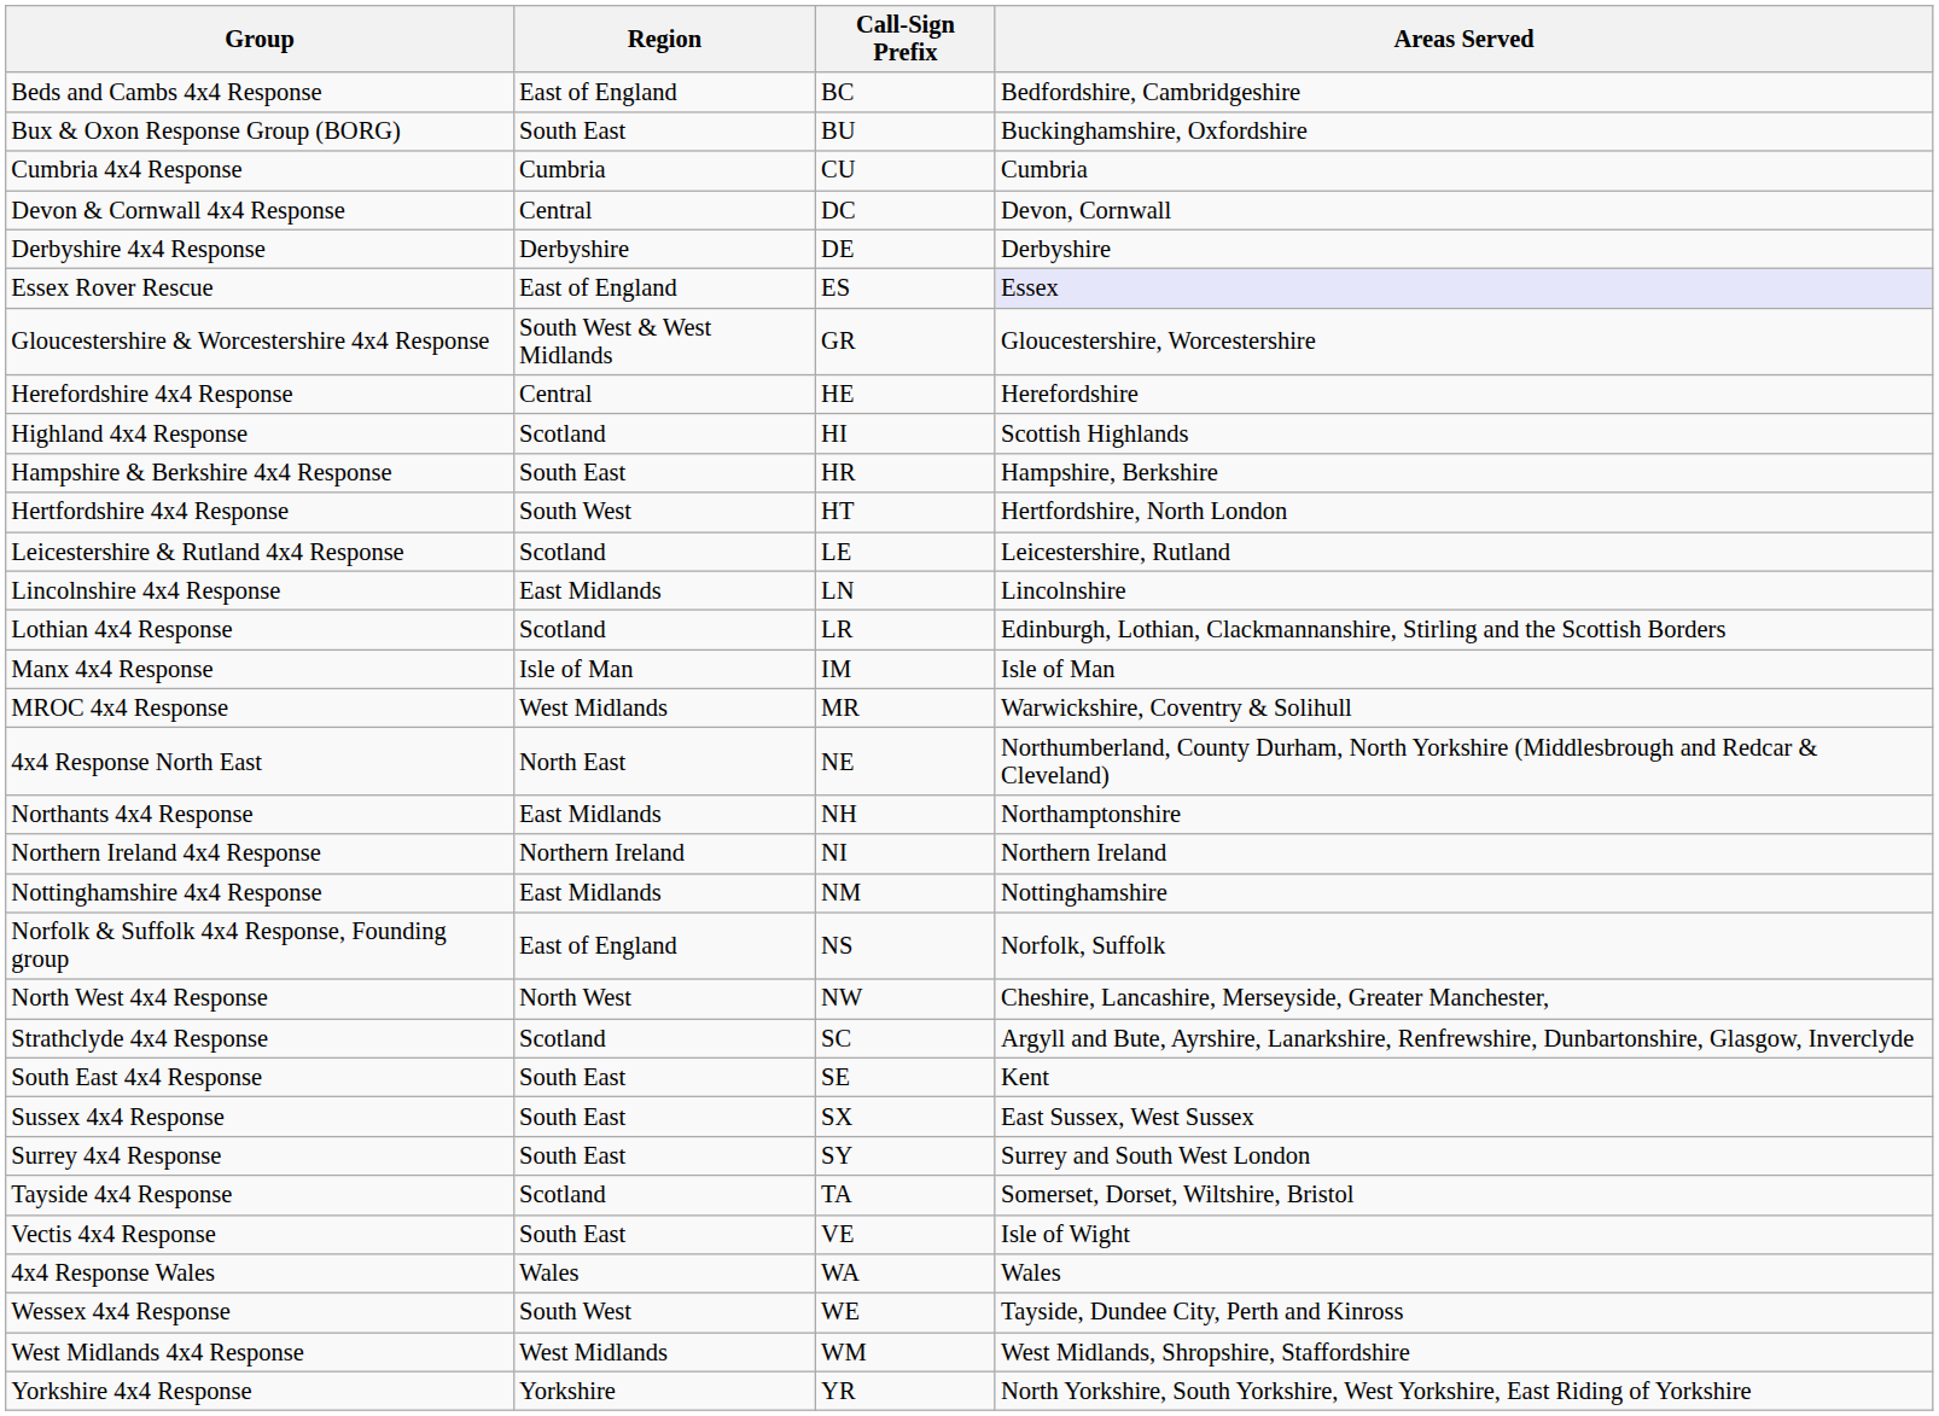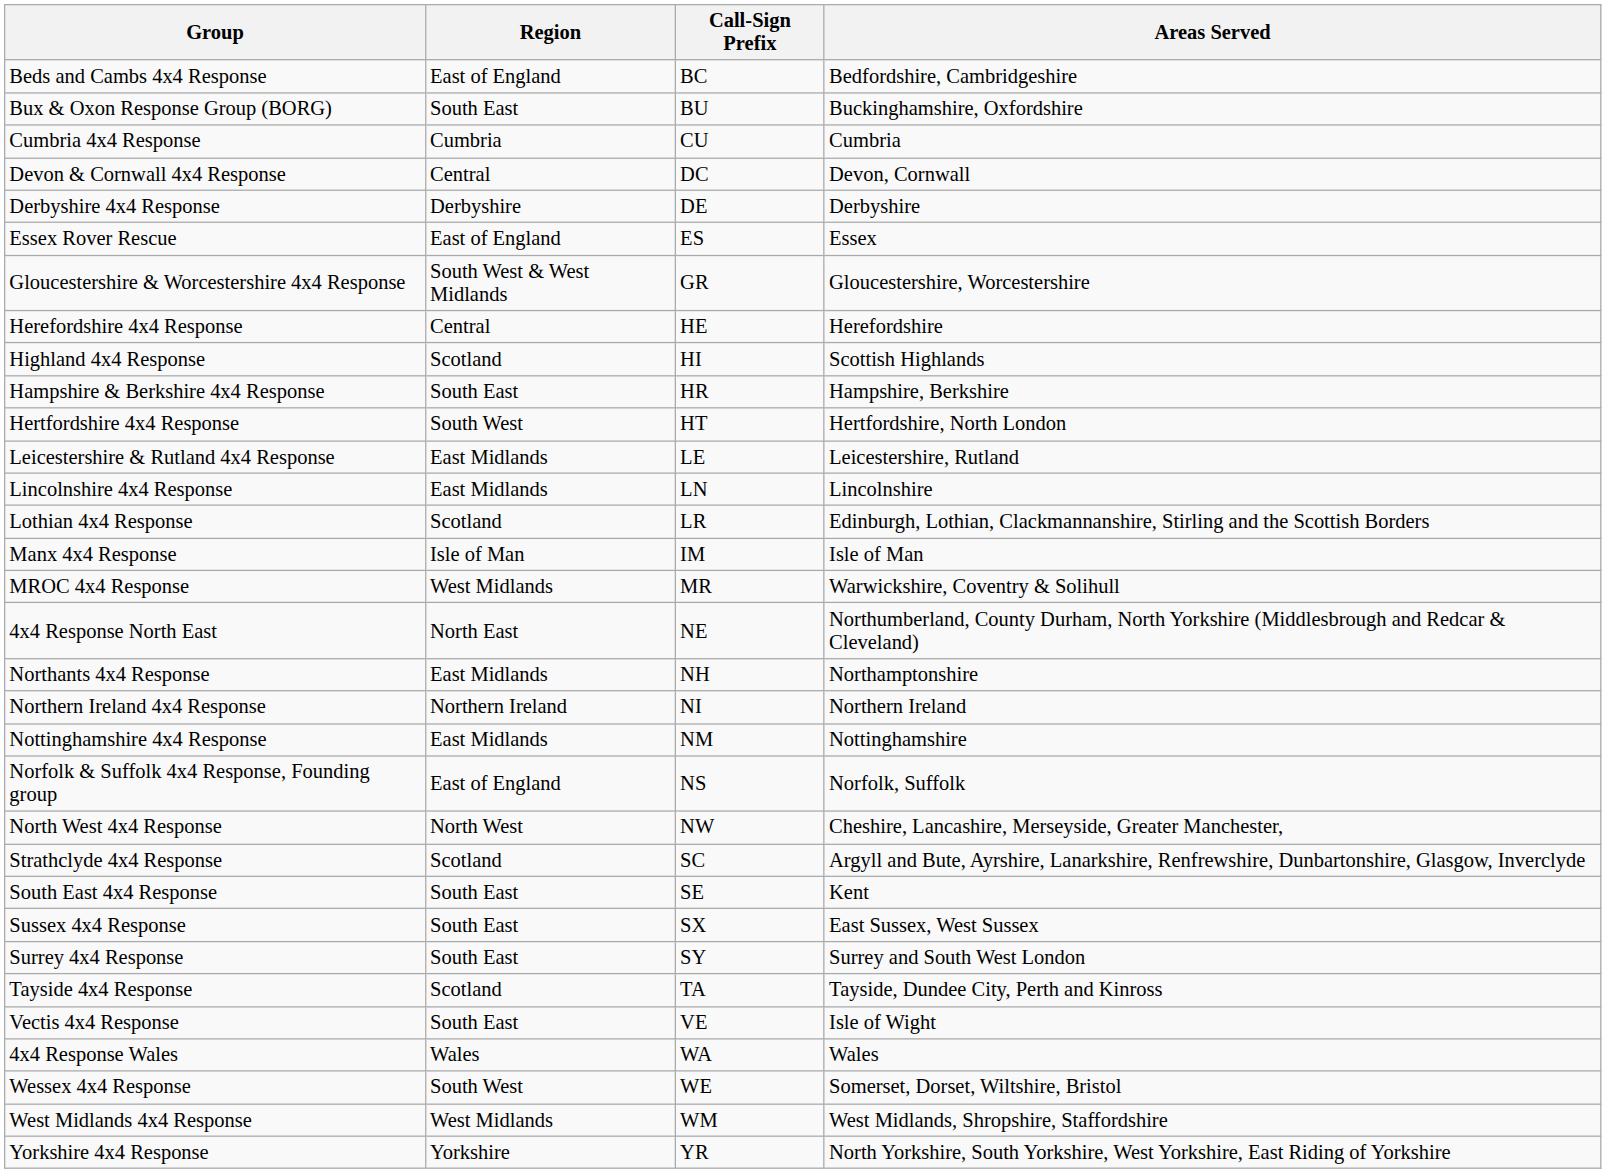 <table class="wikitable">
 <tr>
 <th>Group</th>
 <th>Region</th>
 <th>Call-Sign Prefix</th>
 <th>Areas Served</th>
 </tr>
 <tr>
 <td>Beds and Cambs 4x4 Response</td>
 <td>East of England</td>
 <td>BC</td>
 <td>Bedfordshire, Cambridgeshire</td>
 </tr>
 <tr>
 <td>Bux & Oxon Response Group (BORG)</td>
 <td>South East</td>
 <td>BU</td>
 <td>Buckinghamshire, Oxfordshire</td>
 </tr>
 <tr>
 <td>Cumbria 4x4 Response</td>
 <td>Cumbria</td>
 <td>CU</td>
 <td>Cumbria</td>
 </tr>
 <tr>
 <td>Devon & Cornwall 4x4 Response</td>
 <td>Central</td>
 <td>DC</td>
 <td>Devon, Cornwall</td>
 </tr>
 <tr>
 <td>Derbyshire 4x4 Response</td>
 <td>Derbyshire</td>
 <td>DE</td>
 <td>Derbyshire</td>
 </tr>
 <tr>
 <td>Essex Rover Rescue</td>
 <td>East of England</td>
 <td>ES</td>
-<td style="background: lavender;">Essex</td>
+<td>Essex</td>
 </tr>
 <tr>
 <td>Gloucestershire & Worcestershire 4x4 Response</td>
 <td>South West & West Midlands</td>
 <td>GR</td>
 <td>Gloucestershire, Worcestershire</td>
 </tr>
 <tr>
 <td>Herefordshire 4x4 Response</td>
 <td>Central</td>
 <td>HE</td>
 <td>Herefordshire</td>
 </tr>
 <tr>
 <td>Highland 4x4 Response</td>
 <td>Scotland</td>
 <td>HI</td>
 <td>Scottish Highlands</td>
 </tr>
 <tr>
 <td>Hampshire & Berkshire 4x4 Response</td>
 <td>South East</td>
 <td>HR</td>
 <td>Hampshire, Berkshire</td>
 </tr>
 <tr>
 <td>Hertfordshire 4x4 Response</td>
 <td>South West</td>
 <td>HT</td>
 <td>Hertfordshire, North London</td>
 </tr>
 <tr>
 <td>Leicestershire & Rutland 4x4 Response</td>
-<td>Scotland</td>
+<td>East Midlands</td>
 <td>LE</td>
 <td>Leicestershire, Rutland</td>
 </tr>
 <tr>
 <td>Lincolnshire 4x4 Response</td>
 <td>East Midlands</td>
 <td>LN</td>
 <td>Lincolnshire</td>
 </tr>
 <tr>
 <td>Lothian 4x4 Response</td>
 <td>Scotland</td>
 <td>LR</td>
 <td>Edinburgh, Lothian, Clackmannanshire, Stirling and the Scottish Borders</td>
 </tr>
 <tr>
 <td>Manx 4x4 Response</td>
 <td>Isle of Man</td>
 <td>IM</td>
 <td>Isle of Man</td>
 </tr>
 <tr>
 <td>MROC 4x4 Response</td>
 <td>West Midlands</td>
 <td>MR</td>
 <td>Warwickshire, Coventry & Solihull</td>
 </tr>
 <tr>
 <td>4x4 Response North East</td>
 <td>North East</td>
 <td>NE</td>
 <td>Northumberland, County Durham, North Yorkshire (Middlesbrough and Redcar & Cleveland)</td>
 </tr>
 <tr>
 <td>Northants 4x4 Response</td>
 <td>East Midlands</td>
 <td>NH</td>
 <td>Northamptonshire</td>
 </tr>
 <tr>
 <td>Northern Ireland 4x4 Response</td>
 <td>Northern Ireland</td>
 <td>NI</td>
 <td>Northern Ireland</td>
 </tr>
 <tr>
 <td>Nottinghamshire 4x4 Response</td>
 <td>East Midlands</td>
 <td>NM</td>
 <td>Nottinghamshire</td>
 </tr>
 <tr>
 <td>Norfolk & Suffolk 4x4 Response,     Founding group</td>
 <td>East of England</td>
 <td>NS</td>
 <td>Norfolk, Suffolk</td>
 </tr>
 <tr>
 <td>North West 4x4 Response</td>
 <td>North West</td>
 <td>NW</td>
 <td>Cheshire, Lancashire, Merseyside, Greater Manchester,</td>
 </tr>
 <tr |->
 <td>Strathclyde 4x4 Response</td>
 <td>Scotland</td>
 <td>SC</td>
 <td>Argyll and Bute, Ayrshire, Lanarkshire, Renfrewshire, Dunbartonshire, Glasgow, Inverclyde</td>
 </tr>
 <tr>
 <td>South East 4x4 Response</td>
 <td>South East</td>
 <td>SE</td>
 <td>Kent</td>
 </tr>
 <tr>
 <td>Sussex 4x4 Response</td>
 <td>South East</td>
 <td>SX</td>
 <td>East Sussex, West Sussex</td>
 </tr>
 <tr>
 <td>Surrey 4x4 Response</td>
 <td>South East</td>
 <td>SY</td>
 <td>Surrey and South West London</td>
 </tr>
 <tr>
 <td>Tayside 4x4 Response</td>
 <td>Scotland</td>
 <td>TA</td>
-<td>Somerset, Dorset, Wiltshire, Bristol</td>
+<td>Tayside, Dundee City, Perth and Kinross</td>
 </tr>
 <tr>
 <td>Vectis 4x4 Response</td>
 <td>South East</td>
 <td>VE</td>
 <td>Isle of Wight</td>
 </tr>
 <tr>
 <td>4x4 Response Wales</td>
 <td>Wales</td>
 <td>WA</td>
 <td>Wales</td>
 </tr>
 <tr>
 <td>Wessex 4x4 Response</td>
 <td>South West</td>
 <td>WE</td>
-<td>Tayside, Dundee City, Perth and Kinross</td>
+<td>Somerset, Dorset, Wiltshire, Bristol</td>
 </tr>
 <tr>
 <td>West Midlands 4x4 Response</td>
 <td>West Midlands</td>
 <td>WM</td>
 <td>West Midlands, Shropshire, Staffordshire</td>
 </tr>
 <tr>
 <td>Yorkshire 4x4 Response</td>
 <td>Yorkshire</td>
 <td>YR</td>
 <td>North Yorkshire, South Yorkshire, West Yorkshire, East Riding of Yorkshire</td>
 </tr>
 </table>
